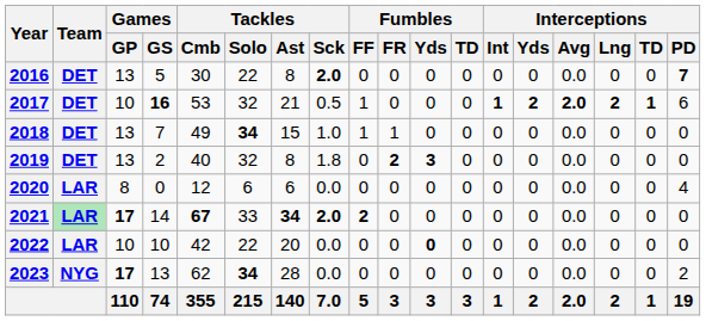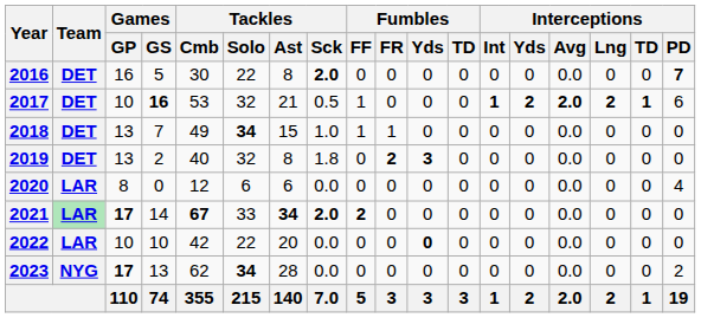 <table class="wikitable" style="text-align:center;">
 <tr>
 <th rowspan="2">Year</th>
 <th rowspan="2">Team</th>
 <th colspan="2">Games</th>
 <th colspan="4">Tackles</th>
 <th colspan="4">Fumbles</th>
 <th colspan="6">Interceptions</th>
 </tr>
 <tr>
 <th>GP</th>
 <th>GS</th>
 <th>Cmb</th>
 <th>Solo</th>
 <th>Ast</th>
 <th>Sck</th>
 <th>FF</th>
 <th>FR</th>
 <th>Yds</th>
 <th>TD</th>
 <th>Int</th>
 <th>Yds</th>
 <th>Avg</th>
 <th>Lng</th>
 <th>TD</th>
 <th>PD</th>
 </tr>
 <tr>
 <th><a href='#'>2016</a></th>
 <th><a href='#'>DET</a></th>
-<td>13</td>
+<td>16</td>
 <td>5</td>
 <td>30</td>
 <td>22</td>
 <td>8</td>
 <td><strong>2.0</strong></td>
 <td>0</td>
 <td>0</td>
 <td>0</td>
 <td>0</td>
 <td>0</td>
 <td>0</td>
 <td>0.0</td>
 <td>0</td>
 <td>0</td>
 <td><strong>7</strong></td>
 </tr>
 <tr>
 <th><a href='#'>2017</a></th>
 <th><a href='#'>DET</a></th>
 <td>10</td>
 <td><strong>16</strong></td>
 <td>53</td>
 <td>32</td>
 <td>21</td>
 <td>0.5</td>
 <td>1</td>
 <td>0</td>
 <td>0</td>
 <td>0</td>
 <td><strong>1</strong></td>
 <td><strong>2</strong></td>
 <td><strong>2.0</strong></td>
 <td><strong>2</strong></td>
 <td><strong>1</strong></td>
 <td>6</td>
 </tr>
 <tr>
 <th><a href='#'>2018</a></th>
 <th><a href='#'>DET</a></th>
 <td>13</td>
 <td>7</td>
 <td>49</td>
 <td><strong>34</strong></td>
 <td>15</td>
 <td>1.0</td>
 <td>1</td>
 <td>1</td>
 <td>0</td>
 <td>0</td>
 <td>0</td>
 <td>0</td>
 <td>0.0</td>
 <td>0</td>
 <td>0</td>
 <td>0</td>
 </tr>
 <tr>
 <th><a href='#'>2019</a></th>
 <th><a href='#'>DET</a></th>
 <td>13</td>
 <td>2</td>
 <td>40</td>
 <td>32</td>
 <td>8</td>
 <td>1.8</td>
 <td>0</td>
 <td><strong>2</strong></td>
 <td><strong>3</strong></td>
 <td>0</td>
 <td>0</td>
 <td>0</td>
 <td>0.0</td>
 <td>0</td>
 <td>0</td>
 <td>0</td>
 </tr>
 <tr>
 <th><a href='#'>2020</a></th>
 <th><a href='#'> LAR</a></th>
 <td>8</td>
 <td>0</td>
 <td>12</td>
 <td>6</td>
 <td>6</td>
 <td>0.0</td>
 <td>0</td>
 <td>0</td>
 <td>0</td>
 <td>0</td>
 <td>0</td>
 <td>0</td>
 <td>0.0</td>
 <td>0</td>
 <td>0</td>
 <td>4</td>
 </tr>
 <tr>
 <th><a href='#'>2021</a></th>
 <th style="background:#afe6ba; width:3em;"><a href='#'>LAR</a></th>
 <td><strong>17</strong></td>
 <td>14</td>
 <td><strong>67</strong></td>
 <td>33</td>
 <td><strong>34</strong></td>
 <td><strong>2.0</strong></td>
 <td><strong>2</strong></td>
 <td>0</td>
 <td>0</td>
 <td>0</td>
 <td>0</td>
 <td>0</td>
 <td>0.0</td>
 <td>0</td>
 <td>0</td>
 <td>0</td>
 </tr>
 <tr>
 <th><a href='#'>2022</a></th>
 <th><a href='#'>LAR</a></th>
 <td>10</td>
 <td>10</td>
 <td>42</td>
 <td>22</td>
 <td>20</td>
 <td>0.0</td>
 <td>0</td>
 <td>0</td>
 <td><strong>0</strong></td>
 <td>0</td>
 <td>0</td>
 <td>0</td>
 <td>0.0</td>
 <td>0</td>
 <td>0</td>
 <td>0</td>
 </tr>
 <tr>
 <th><a href='#'>2023</a></th>
 <th><a href='#'>NYG</a></th>
 <td><strong>17</strong></td>
 <td>13</td>
 <td>62</td>
 <td><strong>34</strong></td>
 <td>28</td>
 <td>0.0</td>
 <td>0</td>
 <td>0</td>
 <td>0</td>
 <td>0</td>
 <td>0</td>
 <td>0</td>
 <td>0.0</td>
 <td>0</td>
 <td>0</td>
 <td>2</td>
 </tr>
 <tr>
 <th colspan="2"></th>
 <th>110</th>
 <th>74</th>
 <th>355</th>
 <th>215</th>
 <th>140</th>
 <th>7.0</th>
 <th>5</th>
 <th>3</th>
 <th>3</th>
 <th>3</th>
 <th>1</th>
 <th>2</th>
 <th>2.0</th>
 <th>2</th>
 <th>1</th>
 <th>19</th>
 </tr>
 </table>
